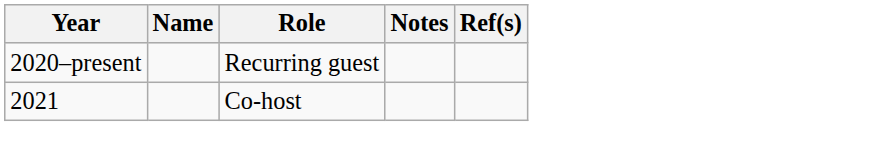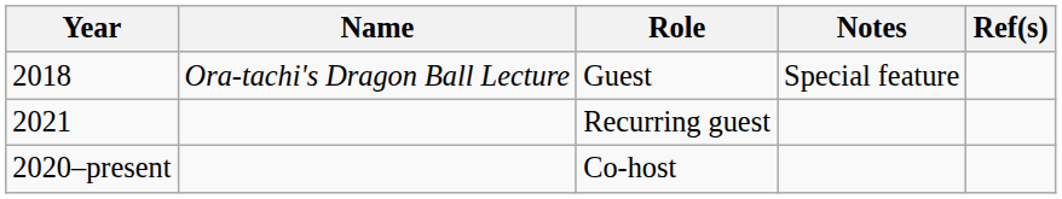 <table class="wikitable">
 <tr>
 <th>Year</th>
 <th>Name</th>
 <th>Role</th>
 <th>Notes</th>
 <th>Ref(s)</th>
 </tr>
 <tr>
-<td>2020–present</td>
+<td>2018</td>
+<td><em>Ora-tachi's Dragon Ball Lecture</em></td>
+<td>Guest</td>
+<td>Special feature</td>
+<td></td>
+</tr>
+<tr>
+<td>2021</td>
 <td></td>
 <td>Recurring guest</td>
 <td></td>
 <td><em></em></td>
 </tr>
 <tr>
-<td>2021</td>
+<td>2020–present</td>
 <td></td>
 <td>Co-host</td>
 <td></td>
 <td></td>
 </tr>
 </table>
